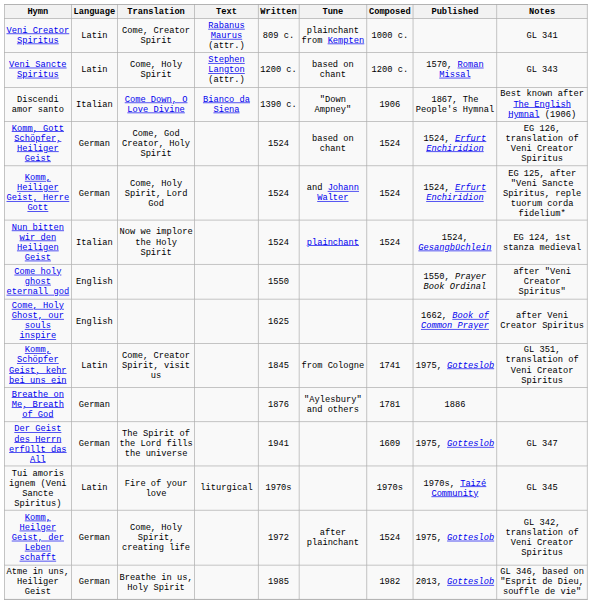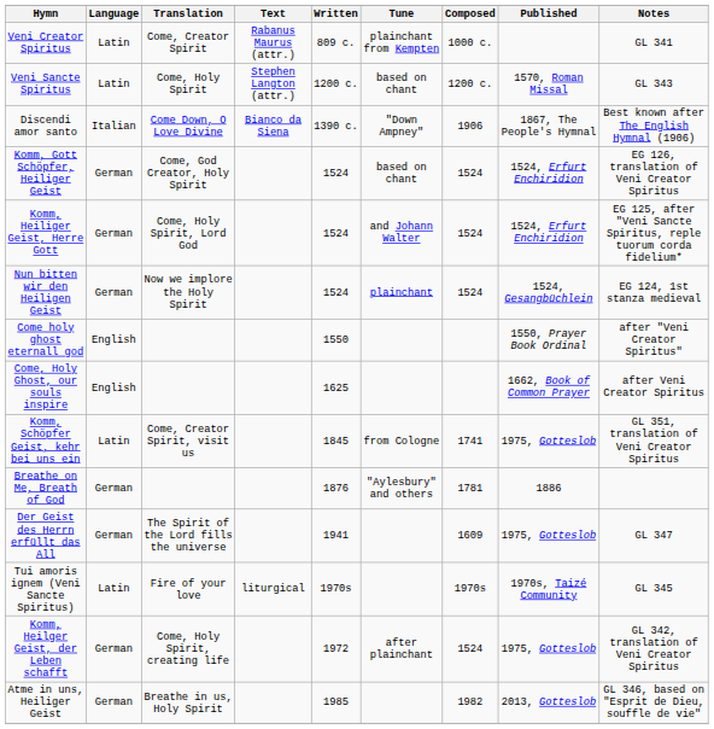 <table class="wikitable sortable" style="text-align:center;">
 <tr>
 </tr>
 <tr>
 <th scope="col">Hymn</th>
 <th scope="col">Language</th>
 <th scope="col">Translation</th>
 <th scope="col">Text</th>
 <th scope="col">Written</th>
 <th scope="col">Tune</th>
 <th scope="col">Composed</th>
 <th scope="col">Published</th>
 <th scope="col">Notes</th>
 </tr>
 <tr>
 <td><a href='#'>Veni Creator Spiritus</a></td>
 <td>Latin</td>
 <td>Come, Creator Spirit</td>
 <td><a href='#'>Rabanus Maurus</a> (attr.)</td>
 <td>809 c.</td>
 <td>plainchant from <a href='#'>Kempten</a></td>
 <td>1000 c.</td>
 <td></td>
 <td>GL 341</td>
 </tr>
 <tr>
 <td><a href='#'>Veni Sancte Spiritus</a></td>
 <td>Latin</td>
 <td>Come, Holy Spirit</td>
 <td><a href='#'>Stephen Langton</a> (attr.)</td>
 <td>1200 c.</td>
 <td>based on chant</td>
 <td>1200 c.</td>
 <td>1570, <a href='#'>Roman Missal</a></td>
 <td>GL 343</td>
 </tr>
 <tr>
 <td>Discendi amor santo</td>
 <td>Italian</td>
 <td><a href='#'>Come Down, O Love Divine</a></td>
 <td><a href='#'>Bianco da Siena</a></td>
 <td>1390 c.</td>
 <td>"Down Ampney"</td>
 <td>1906</td>
 <td>1867, The People's Hymnal</td>
 <td>Best known after <a href='#'>The English Hymnal</a> (1906)</td>
 </tr>
 <tr>
 <td><a href='#'>Komm, Gott Schöpfer,<br> Heiliger Geist</a></td>
 <td>German</td>
 <td>Come, God Creator, Holy Spirit</td>
 <td></td>
 <td>1524</td>
 <td>based on chant</td>
 <td>1524</td>
 <td>1524, <em><a href='#'>Erfurt Enchiridion</a></em></td>
 <td>EG 126, translation of Veni Creator Spiritus</td>
 </tr>
 <tr>
 <td><a href='#'>Komm, Heiliger Geist, Herre Gott</a></td>
 <td>German</td>
 <td>Come, Holy Spirit, Lord God</td>
 <td></td>
 <td>1524</td>
 <td> and <a href='#'>Johann Walter</a></td>
 <td>1524</td>
 <td>1524, <em><a href='#'>Erfurt Enchiridion</a></em></td>
 <td>EG 125, after "Veni Sancte Spiritus, reple tuorum corda fidelium*</td>
 </tr>
 <tr>
 <td><a href='#'>Nun bitten wir den Heiligen Geist</a></td>
-<td>Italian</td>
+<td>German</td>
 <td>Now we implore the Holy Spirit</td>
 <td></td>
 <td>1524</td>
 <td><a href='#'>plainchant</a></td>
 <td>1524</td>
 <td>1524, <em><a href='#'>Gesangbüchlein</a></em></td>
 <td>EG 124, 1st stanza medieval</td>
 </tr>
 <tr>
 <td><a href='#'>Come holy ghost eternall god</a></td>
 <td>English</td>
 <td></td>
 <td></td>
 <td>1550</td>
 <td></td>
 <td></td>
 <td>1550, <em>Prayer Book Ordinal</em></td>
 <td>after "Veni Creator Spiritus"</td>
 </tr>
 <tr>
 <td><a href='#'>Come, Holy Ghost, our souls inspire</a></td>
 <td>English</td>
 <td></td>
 <td></td>
 <td>1625</td>
 <td></td>
 <td></td>
 <td>1662, <em><a href='#'>Book of Common Prayer</a></em></td>
 <td>after Veni Creator Spiritus</td>
 </tr>
 <tr>
 <td><a href='#'>Komm, Schöpfer Geist, kehr bei uns ein</a></td>
 <td>Latin</td>
 <td>Come, Creator Spirit, visit us</td>
 <td></td>
 <td>1845</td>
 <td>from Cologne</td>
 <td>1741</td>
 <td>1975, <em><a href='#'>Gotteslob</a></em></td>
 <td>GL 351, translation of Veni Creator Spiritus</td>
 </tr>
 <tr>
 <td><a href='#'>Breathe on Me, Breath of God</a></td>
 <td>German</td>
 <td></td>
 <td></td>
 <td>1876</td>
 <td>"Aylesbury" and others</td>
 <td>1781</td>
 <td>1886</td>
 <td></td>
 </tr>
 <tr>
 <td><a href='#'>Der Geist des Herrn erfüllt das All</a></td>
 <td>German</td>
 <td>The Spirit of the Lord fills the universe</td>
 <td></td>
 <td>1941</td>
 <td></td>
 <td>1609</td>
 <td>1975, <em><a href='#'>Gotteslob</a></em></td>
 <td>GL 347</td>
 </tr>
 <tr>
 <td>Tui amoris ignem (Veni Sancte Spiritus)</td>
 <td>Latin</td>
 <td>Fire of your love</td>
 <td>liturgical</td>
 <td>1970s</td>
 <td></td>
 <td>1970s</td>
 <td>1970s, <a href='#'>Taizé Community</a></td>
 <td>GL 345</td>
 </tr>
 <tr>
 <td><a href='#'>Komm, Heilger Geist, der Leben schafft</a></td>
 <td>German</td>
 <td>Come, Holy Spirit, creating life</td>
 <td></td>
 <td>1972</td>
 <td>after plainchant</td>
 <td>1524</td>
 <td>1975, <em><a href='#'>Gotteslob</a></em></td>
 <td>GL 342, translation of Veni Creator Spiritus</td>
 </tr>
 <tr>
 <td>Atme in uns, Heiliger Geist</td>
 <td>German</td>
 <td>Breathe in us, Holy Spirit</td>
 <td></td>
 <td>1985</td>
 <td></td>
 <td>1982</td>
 <td>2013, <em><a href='#'>Gotteslob</a></em></td>
 <td>GL 346, based on "Esprit de Dieu, souffle de vie"</td>
 </tr>
 <tr>
 </tr>
 </table>
